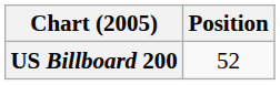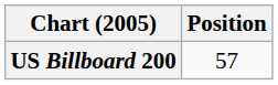 <table class="wikitable plainrowheaders" style="text-align:center">
 <tr>
 <th scope="col">Chart (2005)</th>
 <th scope="col">Position</th>
 </tr>
 <tr>
 <th scope="row">US <em>Billboard</em> 200</th>
-<td>52</td>
+<td>57</td>
 </tr>
 </table>
